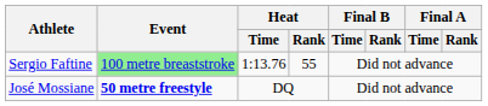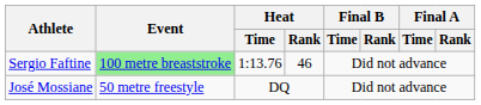 <table class=wikitable style="font-size:90%">
 <tr>
 <th rowspan="2">Athlete</th>
 <th rowspan="2">Event</th>
 <th colspan="2">Heat</th>
 <th colspan="2">Final B</th>
 <th colspan="2">Final A</th>
 </tr>
 <tr style="font-size:95%">
 <th>Time</th>
 <th>Rank</th>
 <th>Time</th>
 <th>Rank</th>
 <th>Time</th>
 <th>Rank</th>
 </tr>
 <tr align=center>
 <td align=left rowspan=1><a href='#'>Sergio Faftine</a></td>
 <td align=left style="background: lightgreen;"><a href='#'>100 metre breaststroke</a></td>
 <td>1:13.76</td>
-<td>55</td>
+<td>46</td>
 <td colspan=4 align=center>Did not advance</td>
 </tr>
 <tr align=center>
 <td align=left rowspan=1><a href='#'>José Mossiane</a></td>
-<td align=left><strong><a href='#'>50 metre freestyle</a></strong></td>
+<td align=left><a href='#'>50 metre freestyle</a></td>
 <td colspan=2 align=center>DQ</td>
 <td colspan=4 align=center>Did not advance</td>
 </tr>
 </table>
